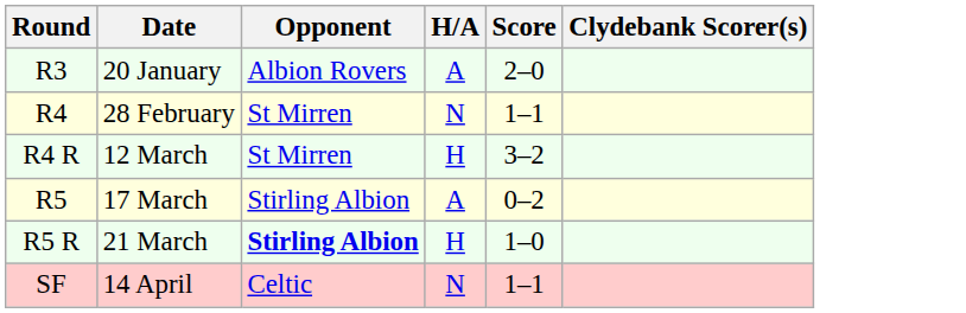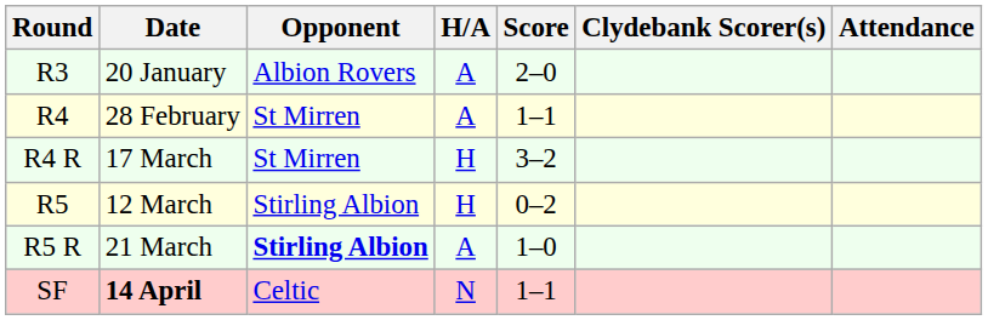 <table class="wikitable" style="text-align:center">
 <tr>
 <th>Round</th>
 <th>Date</th>
 <th>Opponent</th>
 <th>H/A</th>
 <th>Score</th>
 <th>Clydebank Scorer(s)</th>
+<th>Attendance</th>
 </tr>
 <tr bgcolor=#EEFFEE>
 <td>R3</td>
 <td align=left>20 January</td>
 <td align=left><a href='#'>Albion Rovers</a></td>
 <td><a href='#'>A</a></td>
 <td>2–0</td>
 <td align=left></td>
+<td></td>
 </tr>
 <tr bgcolor=#FFFFDD>
 <td>R4</td>
 <td align=left>28 February</td>
 <td align=left><a href='#'>St Mirren</a></td>
-<td><a href='#'>N</a></td>
+<td><a href='#'>A</a></td>
 <td>1–1</td>
 <td align=left></td>
+<td></td>
 </tr>
 <tr bgcolor=#EEFFEE>
 <td>R4 R</td>
-<td align=left>12 March</td>
+<td align=left>17 March</td>
 <td align=left><a href='#'>St Mirren</a></td>
 <td><a href='#'>H</a></td>
 <td>3–2</td>
 <td align=left></td>
+<td></td>
 </tr>
 <tr bgcolor=#FFFFDD>
 <td>R5</td>
-<td align=left>17 March</td>
+<td align=left>12 March</td>
 <td align=left><a href='#'>Stirling Albion</a></td>
-<td><a href='#'>A</a></td>
+<td><a href='#'>H</a></td>
 <td>0–2</td>
 <td align=left></td>
+<td></td>
 </tr>
 <tr bgcolor=#EEFFEE>
 <td>R5 R</td>
 <td align=left>21 March</td>
 <td align=left><strong><a href='#'>Stirling Albion</a></strong></td>
-<td><a href='#'>H</a></td>
+<td><a href='#'>A</a></td>
 <td>1–0</td>
 <td align=left></td>
+<td></td>
 </tr>
 <tr bgcolor=#FFCCCC>
 <td>SF</td>
-<td align=left>14 April</td>
+<td align=left><strong>14 April</strong></td>
 <td align=left><a href='#'>Celtic</a></td>
 <td><a href='#'>N</a></td>
 <td>1–1</td>
 <td align=left></td>
+<td></td>
 </tr>
 </table>
